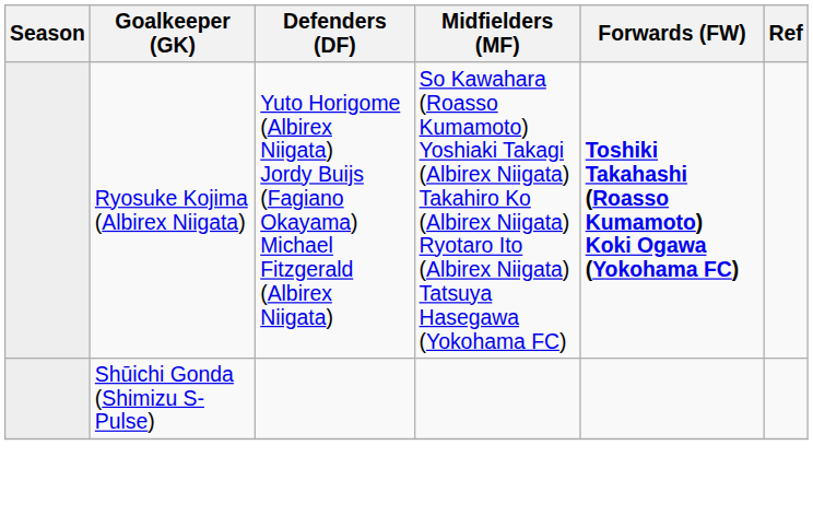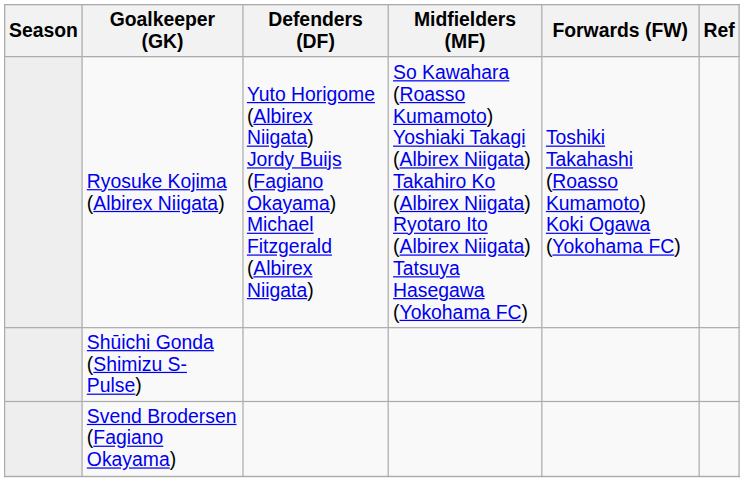 <table class="wikitable" style="text-align:left; font-size:100%;">
 <tr style="background:#cccccc;">
 <th>Season</th>
 <th>Goalkeeper (GK)</th>
 <th>Defenders (DF)</th>
 <th>Midfielders (MF)</th>
 <th>Forwards (FW)</th>
 <th>Ref</th>
 </tr>
 <tr>
 <td style="background:#eeeeee"></td>
 <td> <a href='#'>Ryosuke Kojima</a> (<a href='#'>Albirex Niigata</a>)</td>
 <td> <a href='#'>Yuto Horigome</a> (<a href='#'>Albirex Niigata</a>)<br> <a href='#'>Jordy Buijs</a> (<a href='#'>Fagiano Okayama</a>)<br> <a href='#'>Michael Fitzgerald</a> (<a href='#'>Albirex Niigata</a>)</td>
 <td> <a href='#'>So Kawahara</a> (<a href='#'>Roasso Kumamoto</a>)<br> <a href='#'>Yoshiaki Takagi</a> (<a href='#'>Albirex Niigata</a>)<br> <a href='#'>Takahiro Ko</a> (<a href='#'>Albirex Niigata</a>)<br> <a href='#'>Ryotaro Ito</a> (<a href='#'>Albirex Niigata</a>)<br> <a href='#'>Tatsuya Hasegawa</a> (<a href='#'>Yokohama FC</a>)</td>
-<td><strong> <a href='#'>Toshiki Takahashi</a> (<a href='#'>Roasso Kumamoto</a>)<br> <a href='#'>Koki Ogawa</a> (<a href='#'>Yokohama FC</a>)</strong></td>
+<td> <a href='#'>Toshiki Takahashi</a> (<a href='#'>Roasso Kumamoto</a>)<br> <a href='#'>Koki Ogawa</a> (<a href='#'>Yokohama FC</a>)</td>
 <td></td>
 </tr>
 <tr>
 <td style="background:#eeeeee"></td>
 <td> <a href='#'>Shūichi Gonda</a> (<a href='#'>Shimizu S-Pulse</a>)</td>
 <td><br></td>
 <td><br></td>
 <td><br></td>
 <td></td>
 </tr>
 <tr>
+<td style="background:#eeeeee"></td>
+<td> <a href='#'>Svend Brodersen</a> (<a href='#'>Fagiano Okayama</a>)</td>
+<td><br></td>
+<td><br></td>
+<td><br></td>
+<td></td>
+</tr>
+<tr>
 </tr>
 </table>
